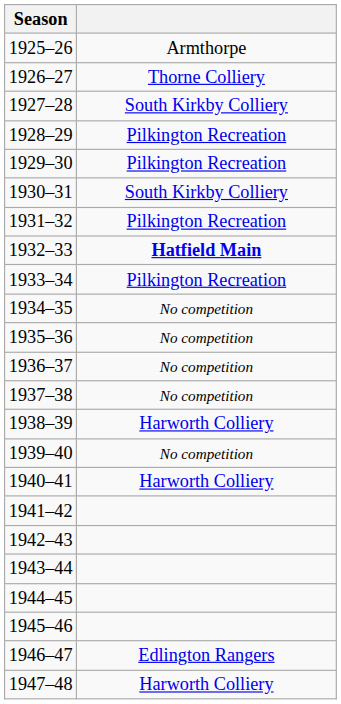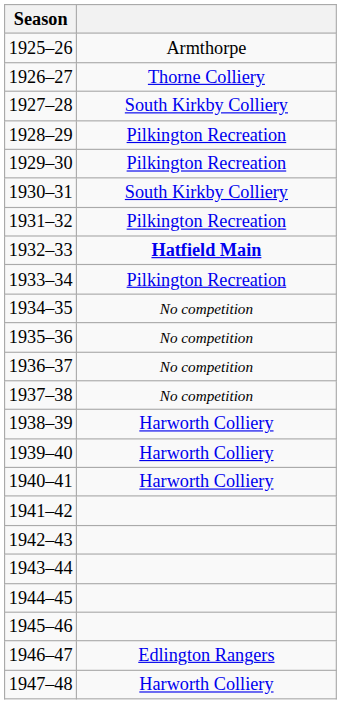 <table class="wikitable" style="text-align: center">
 <tr>
 <th>Season</th>
 <th width=220></th>
 </tr>
 <tr>
 <td>1925–26</td>
 <td>Armthorpe</td>
 </tr>
 <tr>
 <td>1926–27</td>
 <td><a href='#'>Thorne Colliery</a></td>
 </tr>
 <tr>
 <td>1927–28</td>
 <td><a href='#'>South Kirkby Colliery</a></td>
 </tr>
 <tr>
 <td>1928–29</td>
 <td><a href='#'>Pilkington Recreation</a></td>
 </tr>
 <tr>
 <td>1929–30</td>
 <td><a href='#'>Pilkington Recreation</a></td>
 </tr>
 <tr>
 <td>1930–31</td>
 <td><a href='#'>South Kirkby Colliery</a></td>
 </tr>
 <tr>
 <td>1931–32</td>
 <td><a href='#'>Pilkington Recreation</a></td>
 </tr>
 <tr>
 <td>1932–33</td>
 <td><strong><a href='#'>Hatfield Main</a></strong></td>
 </tr>
 <tr>
 <td>1933–34</td>
 <td><a href='#'>Pilkington Recreation</a></td>
 </tr>
 <tr>
 <td>1934–35</td>
 <td><small><em>No competition</em></small></td>
 </tr>
 <tr>
 <td>1935–36</td>
 <td><small><em>No competition</em></small></td>
 </tr>
 <tr>
 <td>1936–37</td>
 <td><small><em>No competition</em></small></td>
 </tr>
 <tr>
 <td>1937–38</td>
 <td><small><em>No competition</em></small></td>
 </tr>
 <tr>
 <td>1938–39</td>
 <td><a href='#'>Harworth Colliery</a></td>
 </tr>
 <tr>
 <td>1939–40</td>
-<td><small><em>No competition</em></small></td>
+<td><a href='#'>Harworth Colliery</a></td>
 </tr>
 <tr>
 <td>1940–41</td>
 <td><a href='#'>Harworth Colliery</a></td>
 </tr>
 <tr>
 <td>1941–42</td>
 <td></td>
 </tr>
 <tr>
 <td>1942–43</td>
 <td></td>
 </tr>
 <tr>
 <td>1943–44</td>
 <td></td>
 </tr>
 <tr>
 <td>1944–45</td>
 <td></td>
 </tr>
 <tr>
 <td>1945–46</td>
 <td></td>
 </tr>
 <tr>
 <td>1946–47</td>
 <td><a href='#'>Edlington Rangers</a></td>
 </tr>
 <tr>
 <td>1947–48</td>
 <td><a href='#'>Harworth Colliery</a></td>
 </tr>
 </table>
